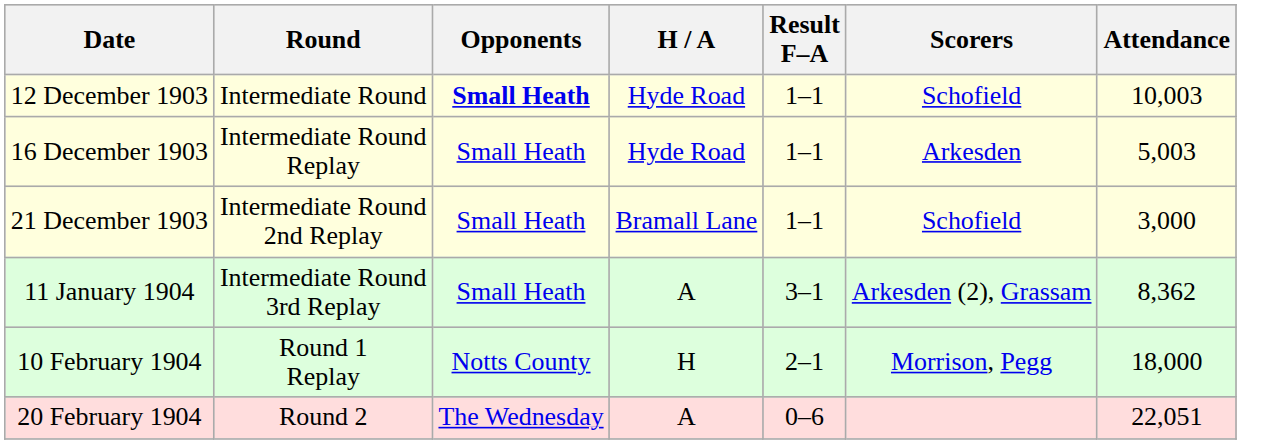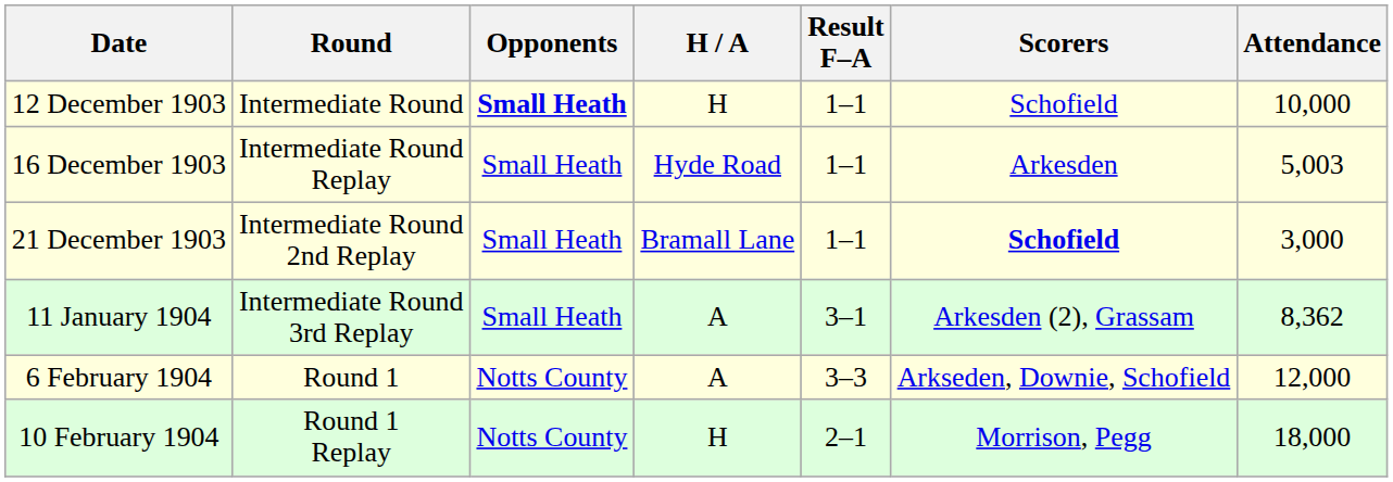 <table class="wikitable" style="text-align:center">
 <tr>
 <th>Date</th>
 <th>Round</th>
 <th>Opponents</th>
 <th>H / A</th>
 <th>Result<br>F–A</th>
 <th>Scorers</th>
 <th>Attendance</th>
 </tr>
 <tr bgcolor="#ffffdd">
 <td>12 December 1903</td>
 <td>Intermediate Round</td>
 <td><strong><a href='#'>Small Heath</a></strong></td>
-<td><a href='#'>Hyde Road</a></td>
+<td>H</td>
 <td>1–1</td>
 <td><a href='#'>Schofield</a></td>
-<td>10,003</td>
+<td>10,000</td>
 </tr>
 <tr bgcolor="#ffffdd">
 <td>16 December 1903</td>
 <td>Intermediate Round<br>Replay</td>
 <td><a href='#'>Small Heath</a></td>
 <td><a href='#'>Hyde Road</a></td>
 <td>1–1</td>
 <td><a href='#'>Arkesden</a></td>
 <td>5,003</td>
 </tr>
 <tr bgcolor="#ffffdd">
 <td>21 December 1903</td>
 <td>Intermediate Round<br>2nd Replay</td>
 <td><a href='#'>Small Heath</a></td>
 <td><a href='#'>Bramall Lane</a></td>
 <td>1–1</td>
-<td><a href='#'>Schofield</a></td>
+<td><strong><a href='#'>Schofield</a></strong></td>
 <td>3,000</td>
 </tr>
 <tr bgcolor="#ddffdd">
 <td>11 January 1904</td>
 <td>Intermediate Round<br>3rd Replay</td>
 <td><a href='#'>Small Heath</a></td>
 <td>A</td>
 <td>3–1</td>
 <td><a href='#'>Arkesden</a> (2), <a href='#'>Grassam</a></td>
 <td>8,362</td>
 </tr>
+<tr bgcolor="#ffffdd">
+<td>6 February 1904</td>
+<td>Round 1</td>
+<td><a href='#'>Notts County</a></td>
+<td>A</td>
+<td>3–3</td>
+<td><a href='#'>Arkseden</a>, <a href='#'>Downie</a>, <a href='#'>Schofield</a></td>
+<td>12,000</td>
+</tr>
 <tr bgcolor="#ddffdd">
 <td>10 February 1904</td>
 <td>Round 1<br>Replay</td>
 <td><a href='#'>Notts County</a></td>
 <td>H</td>
 <td>2–1</td>
 <td><a href='#'>Morrison</a>, <a href='#'>Pegg</a></td>
 <td>18,000</td>
 </tr>
-<tr bgcolor="#ffdddd">
-<td>20 February 1904</td>
-<td>Round 2</td>
-<td><a href='#'>The Wednesday</a></td>
-<td>A</td>
-<td>0–6</td>
-<td></td>
-<td>22,051</td>
-</tr>
 </table>
